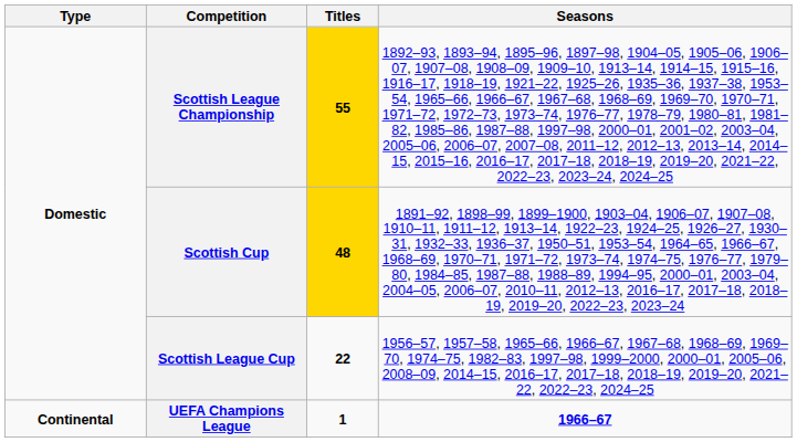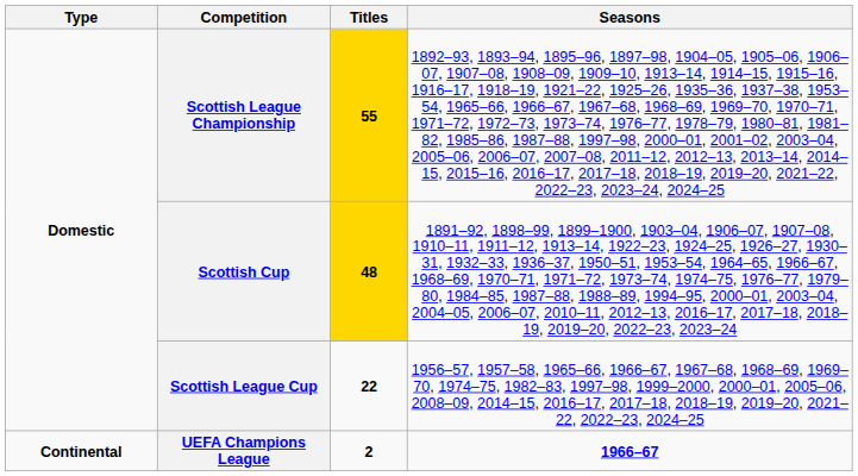 <table class="wikitable plainrowheaders" style="font-size:95%; text-align:center;">
 <tr>
 <th style="width: 10%;">Type</th>
 <th style="width: 10%;">Competition</th>
 <th style="width: 5%;">Titles</th>
 <th style="width: 30%;">Seasons</th>
 </tr>
 <tr>
 <td rowspan="3"><strong>Domestic</strong></td>
 <th scope=col><a href='#'>Scottish League Championship</a></th>
 <td style="background-color:gold"><strong>55</strong></td>
 <td><br><a href='#'>1892–93</a>, <a href='#'>1893–94</a>, <a href='#'>1895–96</a>, <a href='#'>1897–98</a>, <a href='#'>1904–05</a>, <a href='#'>1905–06</a>, <a href='#'>1906–07</a>, <a href='#'>1907–08</a>, <a href='#'>1908–09</a>, <a href='#'>1909–10</a>, <a href='#'>1913–14</a>, <a href='#'>1914–15</a>, <a href='#'>1915–16</a>, <a href='#'>1916–17</a>, <a href='#'>1918–19</a>, <a href='#'>1921–22</a>, <a href='#'>1925–26</a>, <a href='#'>1935–36</a>, <a href='#'>1937–38</a>, <a href='#'>1953–54</a>, <a href='#'>1965–66</a>, <a href='#'>1966–67</a>, <a href='#'>1967–68</a>, <a href='#'>1968–69</a>, <a href='#'>1969–70</a>, <a href='#'>1970–71</a>, <a href='#'>1971–72</a>, <a href='#'>1972–73</a>, <a href='#'>1973–74</a>, <a href='#'>1976–77</a>, <a href='#'>1978–79</a>, <a href='#'>1980–81</a>, <a href='#'>1981–82</a>, <a href='#'>1985–86</a>, <a href='#'>1987–88</a>, <a href='#'>1997–98</a>, <a href='#'>2000–01</a>, <a href='#'>2001–02</a>, <a href='#'>2003–04</a>, <a href='#'>2005–06</a>, <a href='#'>2006–07</a>, <a href='#'>2007–08</a>, <a href='#'>2011–12</a>, <a href='#'>2012–13</a>, <a href='#'>2013–14</a>, <a href='#'>2014–15</a>, <a href='#'>2015–16</a>, <a href='#'>2016–17</a>, <a href='#'>2017–18</a>, <a href='#'>2018–19</a>, <a href='#'>2019–20</a>, <a href='#'>2021–22</a>, <a href='#'>2022–23</a>, <a href='#'>2023–24</a>, <a href='#'>2024–25</a></td>
 </tr>
 <tr>
 <th scope=col><a href='#'>Scottish Cup</a></th>
 <td style="background-color:gold"><strong>48</strong></td>
 <td><br><a href='#'>1891–92</a>, <a href='#'>1898–99</a>, <a href='#'>1899–1900</a>, <a href='#'>1903–04</a>, <a href='#'>1906–07</a>, <a href='#'>1907–08</a>, <a href='#'>1910–11</a>, <a href='#'>1911–12</a>, <a href='#'>1913–14</a>, <a href='#'>1922–23</a>, <a href='#'>1924–25</a>, <a href='#'>1926–27</a>, <a href='#'>1930–31</a>, <a href='#'>1932–33</a>, <a href='#'>1936–37</a>, <a href='#'>1950–51</a>, <a href='#'>1953–54</a>, <a href='#'>1964–65</a>, <a href='#'>1966–67</a>, <a href='#'>1968–69</a>, <a href='#'>1970–71</a>, <a href='#'>1971–72</a>, <a href='#'>1973–74</a>, <a href='#'>1974–75</a>, <a href='#'>1976–77</a>, <a href='#'>1979–80</a>, <a href='#'>1984–85</a>, <a href='#'>1987–88</a>, <a href='#'>1988–89</a>, <a href='#'>1994–95</a>, <a href='#'>2000–01</a>, <a href='#'>2003–04</a>, <a href='#'>2004–05</a>, <a href='#'>2006–07</a>, <a href='#'>2010–11</a>, <a href='#'>2012–13</a>, <a href='#'>2016–17</a>, <a href='#'>2017–18</a>, <a href='#'>2018–19</a>, <a href='#'>2019–20</a>, <a href='#'>2022–23</a>, <a href='#'>2023–24</a></td>
 </tr>
 <tr>
 <th scope=col><a href='#'>Scottish League Cup</a></th>
 <td><strong>22</strong></td>
 <td><br><a href='#'>1956–57</a>, <a href='#'>1957–58</a>, <a href='#'>1965–66</a>, <a href='#'>1966–67</a>, <a href='#'>1967–68</a>, <a href='#'>1968–69</a>, <a href='#'>1969–70</a>, <a href='#'>1974–75</a>, <a href='#'>1982–83</a>, <a href='#'>1997–98</a>, <a href='#'>1999–2000</a>, <a href='#'>2000–01</a>, <a href='#'>2005–06</a>, <a href='#'>2008–09</a>, <a href='#'>2014–15</a>, <a href='#'>2016–17</a>, <a href='#'>2017–18</a>, <a href='#'>2018–19</a>, <a href='#'>2019–20</a>, <a href='#'>2021–22</a>, <a href='#'>2022–23</a>, <a href='#'>2024–25</a></td>
 </tr>
 <tr>
 <td rowspan="1"><strong>Continental</strong></td>
 <th scope=col><a href='#'>UEFA Champions League</a></th>
-<td><strong>1</strong></td>
+<td><strong>2</strong></td>
 <td><strong><a href='#'>1966–67</a></strong></td>
 </tr>
 </table>
